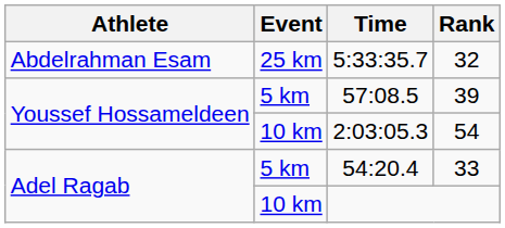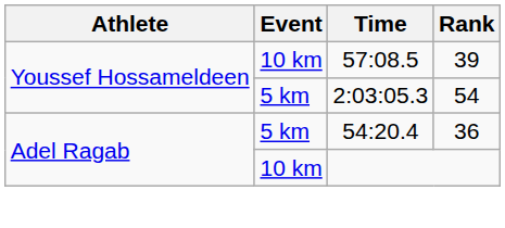 <table class="wikitable" style="font-size:90%;">
 <tr>
 <th>Athlete</th>
 <th>Event</th>
 <th>Time</th>
 <th>Rank</th>
 </tr>
 <tr align=center>
-<td align=left><a href='#'>Abdelrahman Esam</a></td>
-<td align=left><a href='#'>25 km</a></td>
-<td>5:33:35.7</td>
-<td>32</td>
-</tr>
-<tr align=center>
 <td align=left rowspan=2><a href='#'>Youssef Hossameldeen</a></td>
-<td align=left><a href='#'>5 km</a></td>
+<td align=left><a href='#'>10 km</a></td>
 <td>57:08.5</td>
 <td>39</td>
 </tr>
 <tr align=center>
-<td align=left><a href='#'>10 km</a></td>
+<td align=left><a href='#'>5 km</a></td>
 <td>2:03:05.3</td>
 <td>54</td>
 </tr>
 <tr align=center>
 <td align=left rowspan=2><a href='#'>Adel Ragab</a></td>
 <td align=left><a href='#'>5 km</a></td>
 <td>54:20.4</td>
-<td>33</td>
+<td>36</td>
 </tr>
 <tr align=center>
 <td align=left><a href='#'>10 km</a></td>
 <td colspan=2></td>
 </tr>
 </table>
